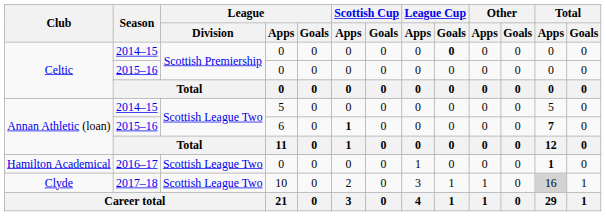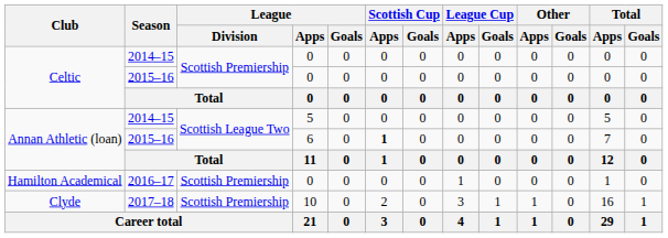 <table class="wikitable" style="text-align: center">
 <tr>
 <th rowspan="2">Club</th>
 <th rowspan="2">Season</th>
 <th colspan="3">League</th>
 <th colspan="2"><a href='#'>Scottish Cup</a></th>
 <th colspan="2"><a href='#'>League Cup</a></th>
 <th colspan="2">Other</th>
 <th colspan="2">Total</th>
 </tr>
 <tr>
 <th>Division</th>
 <th>Apps</th>
 <th>Goals</th>
 <th>Apps</th>
 <th>Goals</th>
 <th>Apps</th>
 <th>Goals</th>
 <th>Apps</th>
 <th>Goals</th>
 <th>Apps</th>
 <th>Goals</th>
 </tr>
 <tr>
 <td rowspan="3"><a href='#'>Celtic</a></td>
 <td><a href='#'>2014–15</a></td>
 <td rowspan="2"><a href='#'>Scottish Premiership</a></td>
 <td>0</td>
 <td>0</td>
 <td>0</td>
 <td>0</td>
 <td>0</td>
-<td><strong>0</strong></td>
+<td>0</td>
 <td>0</td>
 <td>0</td>
 <td>0</td>
 <td>0</td>
 </tr>
 <tr>
 <td><a href='#'>2015–16</a></td>
 <td>0</td>
 <td>0</td>
 <td>0</td>
 <td>0</td>
 <td>0</td>
 <td>0</td>
 <td>0</td>
 <td>0</td>
 <td>0</td>
 <td>0</td>
 </tr>
 <tr>
 <th colspan="2">Total</th>
 <th>0</th>
 <th>0</th>
 <th>0</th>
 <th>0</th>
 <th>0</th>
 <th>0</th>
 <th>0</th>
 <th>0</th>
 <th>0</th>
 <th>0</th>
 </tr>
 <tr>
 <td rowspan="3"><a href='#'>Annan Athletic</a> (loan)</td>
 <td><a href='#'>2014–15</a></td>
 <td rowspan="2"><a href='#'>Scottish League Two</a></td>
 <td>5</td>
 <td>0</td>
 <td>0</td>
 <td>0</td>
 <td>0</td>
 <td>0</td>
 <td>0</td>
 <td>0</td>
 <td>5</td>
 <td>0</td>
 </tr>
 <tr>
 <td><a href='#'>2015–16</a></td>
 <td>6</td>
 <td>0</td>
 <td><strong>1</strong></td>
 <td>0</td>
 <td>0</td>
 <td>0</td>
 <td>0</td>
 <td>0</td>
-<td><strong>7</strong></td>
+<td>7</td>
 <td>0</td>
 </tr>
 <tr>
 <th colspan="2">Total</th>
 <th>11</th>
 <th>0</th>
 <th>1</th>
 <th>0</th>
 <th>0</th>
 <th>0</th>
 <th>0</th>
 <th>0</th>
 <th>12</th>
 <th>0</th>
 </tr>
 <tr>
 <td><a href='#'>Hamilton Academical</a></td>
 <td><a href='#'>2016–17</a></td>
-<td><a href='#'>Scottish League Two</a></td>
+<td><a href='#'>Scottish Premiership</a></td>
 <td>0</td>
 <td>0</td>
 <td>0</td>
 <td>0</td>
 <td>1</td>
 <td>0</td>
 <td>0</td>
 <td>0</td>
-<td><strong>1</strong></td>
+<td>1</td>
 <td>0</td>
 </tr>
 <tr>
 <td><a href='#'>Clyde</a></td>
 <td><a href='#'>2017–18</a></td>
-<td><a href='#'>Scottish League Two</a></td>
+<td><a href='#'>Scottish Premiership</a></td>
 <td>10</td>
 <td>0</td>
 <td>2</td>
 <td>0</td>
 <td>3</td>
 <td>1</td>
 <td>1</td>
 <td>0</td>
-<td style="background: lightgrey;">16</td>
+<td>16</td>
 <td>1</td>
 </tr>
 <tr>
 <th colspan="3">Career total</th>
 <th>21</th>
 <th>0</th>
 <th>3</th>
 <th>0</th>
 <th>4</th>
 <th>1</th>
 <th>1</th>
 <th>0</th>
 <th>29</th>
 <th>1</th>
 </tr>
 </table>
